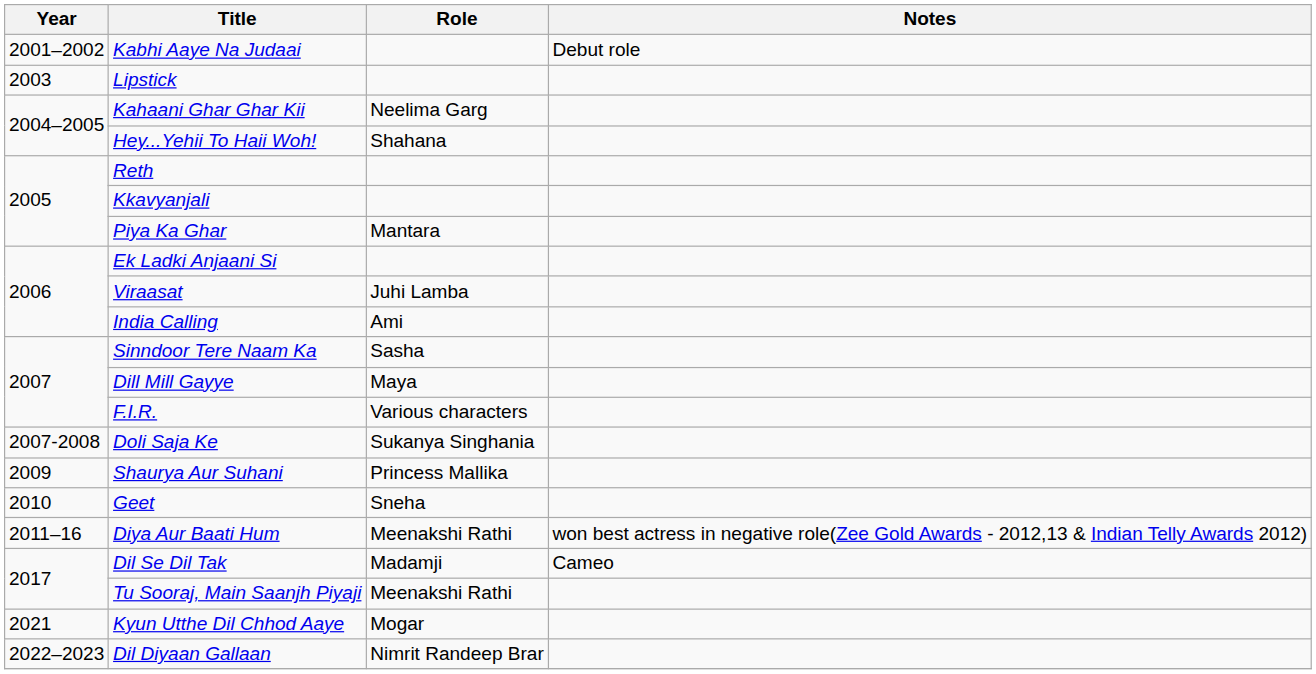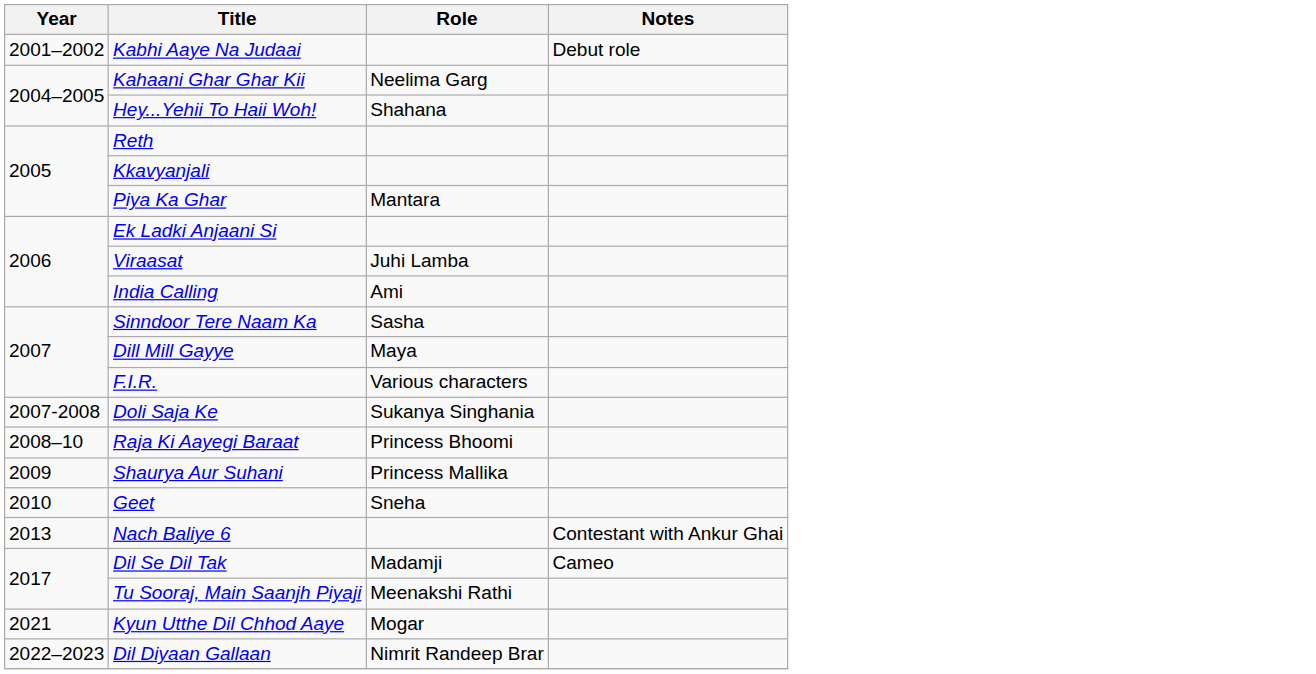 <table class="wikitable sortable">
 <tr>
 <th>Year</th>
 <th>Title</th>
 <th>Role</th>
 <th class="unsortable">Notes</th>
 </tr>
 <tr>
 <td>2001–2002</td>
 <td><em><a href='#'>Kabhi Aaye Na Judaai</a></em></td>
 <td></td>
 <td>Debut role</td>
-</tr>
-<tr>
-<td>2003</td>
-<td><em><a href='#'>Lipstick</a></em></td>
-<td></td>
-<td></td>
 </tr>
 <tr>
 <td rowspan="2">2004–2005</td>
 <td><em><a href='#'>Kahaani Ghar Ghar Kii</a></em></td>
 <td>Neelima Garg</td>
 <td></td>
 </tr>
 <tr>
 <td><em><a href='#'>Hey...Yehii To Haii Woh!</a></em></td>
 <td>Shahana</td>
 <td></td>
 </tr>
 <tr>
 <td rowspan="3">2005</td>
 <td><em><a href='#'>Reth</a></em></td>
 <td></td>
 <td></td>
 </tr>
 <tr>
 <td><em><a href='#'>Kkavyanjali</a></em></td>
 <td></td>
 <td></td>
 </tr>
 <tr>
 <td><em><a href='#'>Piya Ka Ghar</a></em></td>
 <td>Mantara</td>
 <td></td>
 </tr>
 <tr>
 <td rowspan="3">2006</td>
 <td><em><a href='#'>Ek Ladki Anjaani Si</a></em></td>
 <td></td>
 <td></td>
 </tr>
 <tr>
 <td><em><a href='#'>Viraasat</a></em></td>
 <td>Juhi Lamba</td>
 <td></td>
 </tr>
 <tr>
 <td><em><a href='#'>India Calling</a></em></td>
 <td>Ami</td>
 <td></td>
 </tr>
 <tr>
 <td rowspan="3">2007</td>
 <td><em><a href='#'>Sinndoor Tere Naam Ka</a></em></td>
 <td>Sasha</td>
 <td></td>
 </tr>
 <tr>
 <td><em><a href='#'>Dill Mill Gayye</a></em></td>
 <td>Maya</td>
 <td></td>
 </tr>
 <tr>
 <td><em><a href='#'>F.I.R.</a></em></td>
 <td>Various characters</td>
 <td></td>
 </tr>
 <tr>
 <td>2007-2008</td>
 <td><em><a href='#'>Doli Saja Ke</a></em></td>
 <td>Sukanya Singhania</td>
 <td></td>
 </tr>
 <tr>
+<td>2008–10</td>
+<td><em><a href='#'>Raja Ki Aayegi Baraat</a></em></td>
+<td>Princess Bhoomi</td>
+<td></td>
+</tr>
+<tr>
 <td>2009</td>
 <td><em><a href='#'>Shaurya Aur Suhani</a></em></td>
 <td>Princess Mallika</td>
 <td></td>
 </tr>
 <tr>
 <td>2010</td>
 <td><em><a href='#'>Geet</a></em></td>
 <td>Sneha</td>
 <td></td>
 </tr>
 <tr>
-<td>2011–16</td>
-<td><em><a href='#'>Diya Aur Baati Hum</a></em></td>
-<td>Meenakshi Rathi</td>
-<td>won best actress in negative role(<a href='#'>Zee Gold Awards</a> - 2012,13  & <a href='#'>Indian Telly Awards</a> 2012)<br></td>
+<td>2013</td>
+<td><em><a href='#'>Nach Baliye 6</a></em></td>
+<td></td>
+<td>Contestant with Ankur Ghai</td>
 </tr>
 <tr>
 <td rowspan="2">2017</td>
 <td><em><a href='#'>Dil Se Dil Tak</a></em></td>
 <td>Madamji</td>
 <td>Cameo</td>
 </tr>
 <tr>
 <td><em><a href='#'>Tu Sooraj, Main Saanjh Piyaji</a></em></td>
 <td>Meenakshi Rathi</td>
 <td></td>
 </tr>
 <tr>
 <td>2021</td>
 <td><em><a href='#'>Kyun Utthe Dil Chhod Aaye</a> </em></td>
 <td>Mogar</td>
 <td></td>
 </tr>
 <tr>
 <td>2022–2023</td>
 <td><em><a href='#'>Dil Diyaan Gallaan</a></em></td>
 <td>Nimrit Randeep Brar</td>
 <td></td>
 </tr>
 <tr>
 </tr>
 </table>
